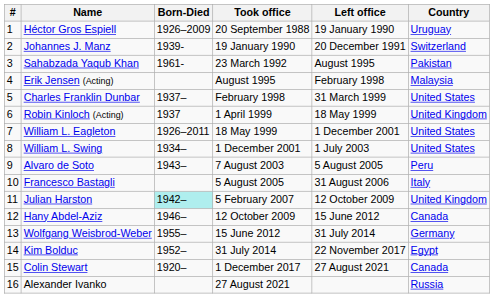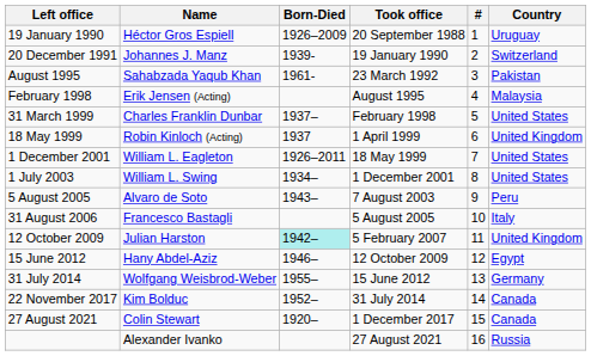 <table class="wikitable">
 <tr ->
-<th>#</th>
+<th>Left office</th>
 <th>Name</th>
 <th>Born-Died</th>
 <th>Took office</th>
-<th>Left office</th>
+<th>#</th>
 <th>Country</th>
 </tr>
 <tr ->
-<td>1</td>
+<td>19 January 1990</td>
 <td><a href='#'>Héctor Gros Espiell</a></td>
 <td>1926–2009</td>
 <td>20 September 1988</td>
-<td>19 January 1990</td>
+<td>1</td>
 <td><a href='#'>Uruguay</a></td>
 </tr>
 <tr ->
-<td>2</td>
+<td>20 December 1991</td>
 <td><a href='#'>Johannes J. Manz</a></td>
 <td>1939-</td>
 <td>19 January 1990</td>
-<td>20 December 1991</td>
+<td>2</td>
 <td><a href='#'>Switzerland</a></td>
 </tr>
 <tr ->
-<td>3</td>
+<td>August 1995</td>
 <td><a href='#'>Sahabzada Yaqub Khan</a></td>
 <td>1961-</td>
 <td>23 March 1992</td>
-<td>August 1995</td>
+<td>3</td>
 <td><a href='#'>Pakistan</a></td>
 </tr>
 <tr ->
-<td>4</td>
+<td>February 1998</td>
 <td><a href='#'>Erik Jensen</a> <small>(Acting)</small></td>
 <td></td>
 <td>August 1995</td>
-<td>February 1998</td>
+<td>4</td>
 <td><a href='#'>Malaysia</a></td>
 </tr>
 <tr ->
-<td>5</td>
+<td>31 March 1999</td>
 <td><a href='#'>Charles Franklin Dunbar</a></td>
 <td>1937–</td>
 <td>February 1998</td>
-<td>31 March 1999</td>
+<td>5</td>
 <td><a href='#'>United States</a></td>
 </tr>
 <tr ->
-<td>6</td>
+<td>18 May 1999</td>
 <td><a href='#'>Robin Kinloch</a> <small>(Acting)</small></td>
 <td>1937</td>
 <td>1 April 1999</td>
-<td>18 May 1999</td>
+<td>6</td>
 <td><a href='#'>United Kingdom</a></td>
 </tr>
 <tr ->
-<td>7</td>
+<td>1 December 2001</td>
 <td><a href='#'>William L. Eagleton</a></td>
 <td>1926–2011</td>
 <td>18 May 1999</td>
-<td>1 December 2001</td>
+<td>7</td>
 <td><a href='#'>United States</a></td>
 </tr>
 <tr ->
-<td>8</td>
+<td>1 July 2003</td>
 <td><a href='#'>William L. Swing</a></td>
 <td>1934–</td>
 <td>1 December 2001</td>
-<td>1 July 2003</td>
+<td>8</td>
 <td><a href='#'>United States</a></td>
 </tr>
 <tr ->
-<td>9</td>
+<td>5 August 2005</td>
 <td><a href='#'>Alvaro de Soto</a></td>
 <td>1943–</td>
 <td>7 August 2003</td>
-<td>5 August 2005</td>
+<td>9</td>
 <td><a href='#'>Peru</a></td>
 </tr>
 <tr ->
-<td>10</td>
+<td>31 August 2006</td>
 <td><a href='#'>Francesco Bastagli</a></td>
 <td></td>
 <td>5 August 2005</td>
-<td>31 August 2006</td>
+<td>10</td>
 <td><a href='#'>Italy</a></td>
 </tr>
 <tr ->
-<td>11</td>
+<td>12 October 2009</td>
 <td><a href='#'>Julian Harston</a></td>
 <td style="background: paleturquoise;">1942–</td>
 <td>5 February 2007</td>
-<td>12 October 2009</td>
+<td>11</td>
 <td><a href='#'>United Kingdom</a></td>
 </tr>
 <tr ->
-<td>12</td>
+<td>15 June 2012</td>
 <td><a href='#'>Hany Abdel-Aziz</a></td>
 <td>1946–</td>
 <td>12 October 2009</td>
-<td>15 June 2012</td>
-<td><a href='#'>Canada</a></td>
+<td>12</td>
+<td><a href='#'>Egypt</a></td>
 </tr>
 <tr ->
-<td>13</td>
+<td>31 July 2014</td>
 <td><a href='#'>Wolfgang Weisbrod-Weber</a></td>
 <td>1955–</td>
 <td>15 June 2012</td>
-<td>31 July 2014</td>
+<td>13</td>
 <td><a href='#'>Germany</a></td>
 </tr>
 <tr ->
-<td>14</td>
+<td>22 November 2017</td>
 <td><a href='#'>Kim Bolduc</a></td>
 <td>1952–</td>
 <td>31 July 2014</td>
-<td>22 November 2017</td>
-<td><a href='#'>Egypt</a></td>
+<td>14</td>
+<td><a href='#'>Canada</a></td>
 </tr>
 <tr>
-<td>15</td>
+<td>27 August 2021</td>
 <td><a href='#'>Colin Stewart</a></td>
 <td>1920–</td>
 <td>1 December 2017</td>
-<td>27 August 2021</td>
+<td>15</td>
 <td><a href='#'>Canada</a></td>
 </tr>
 <tr>
-<td>16</td>
+<td></td>
 <td>Alexander Ivanko</td>
 <td></td>
 <td>27 August 2021</td>
-<td></td>
+<td>16</td>
 <td><a href='#'>Russia</a></td>
 </tr>
 </table>
